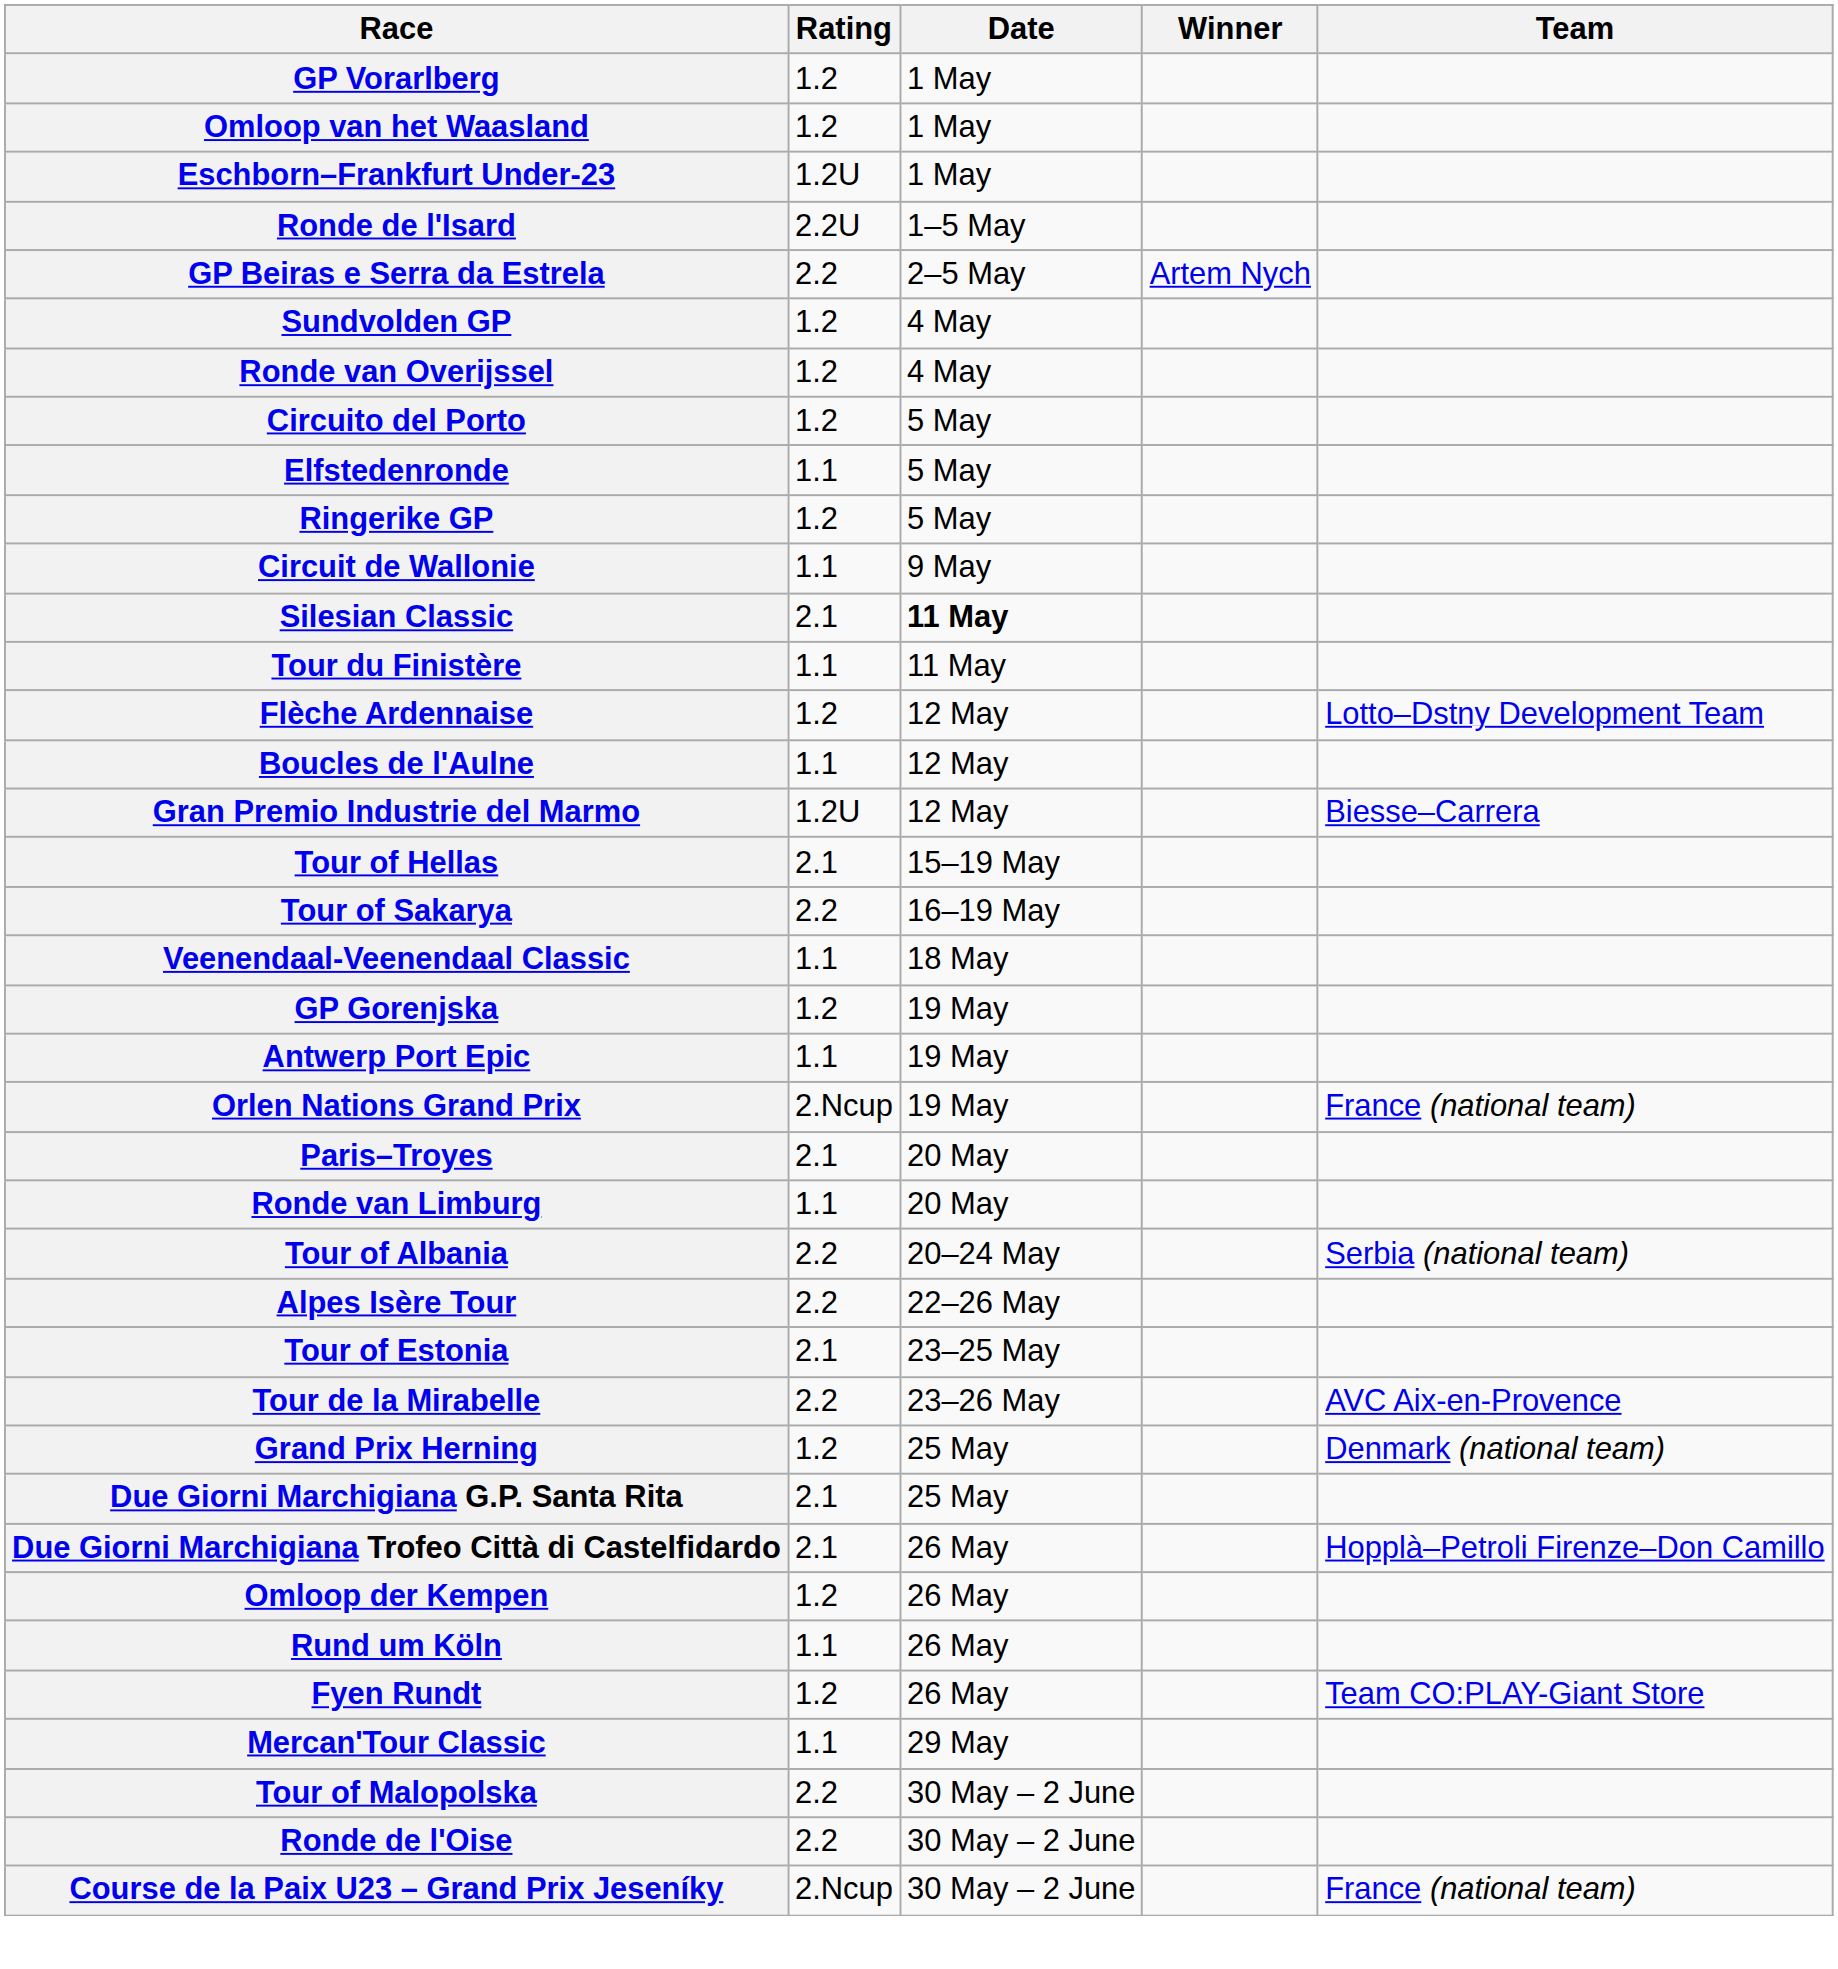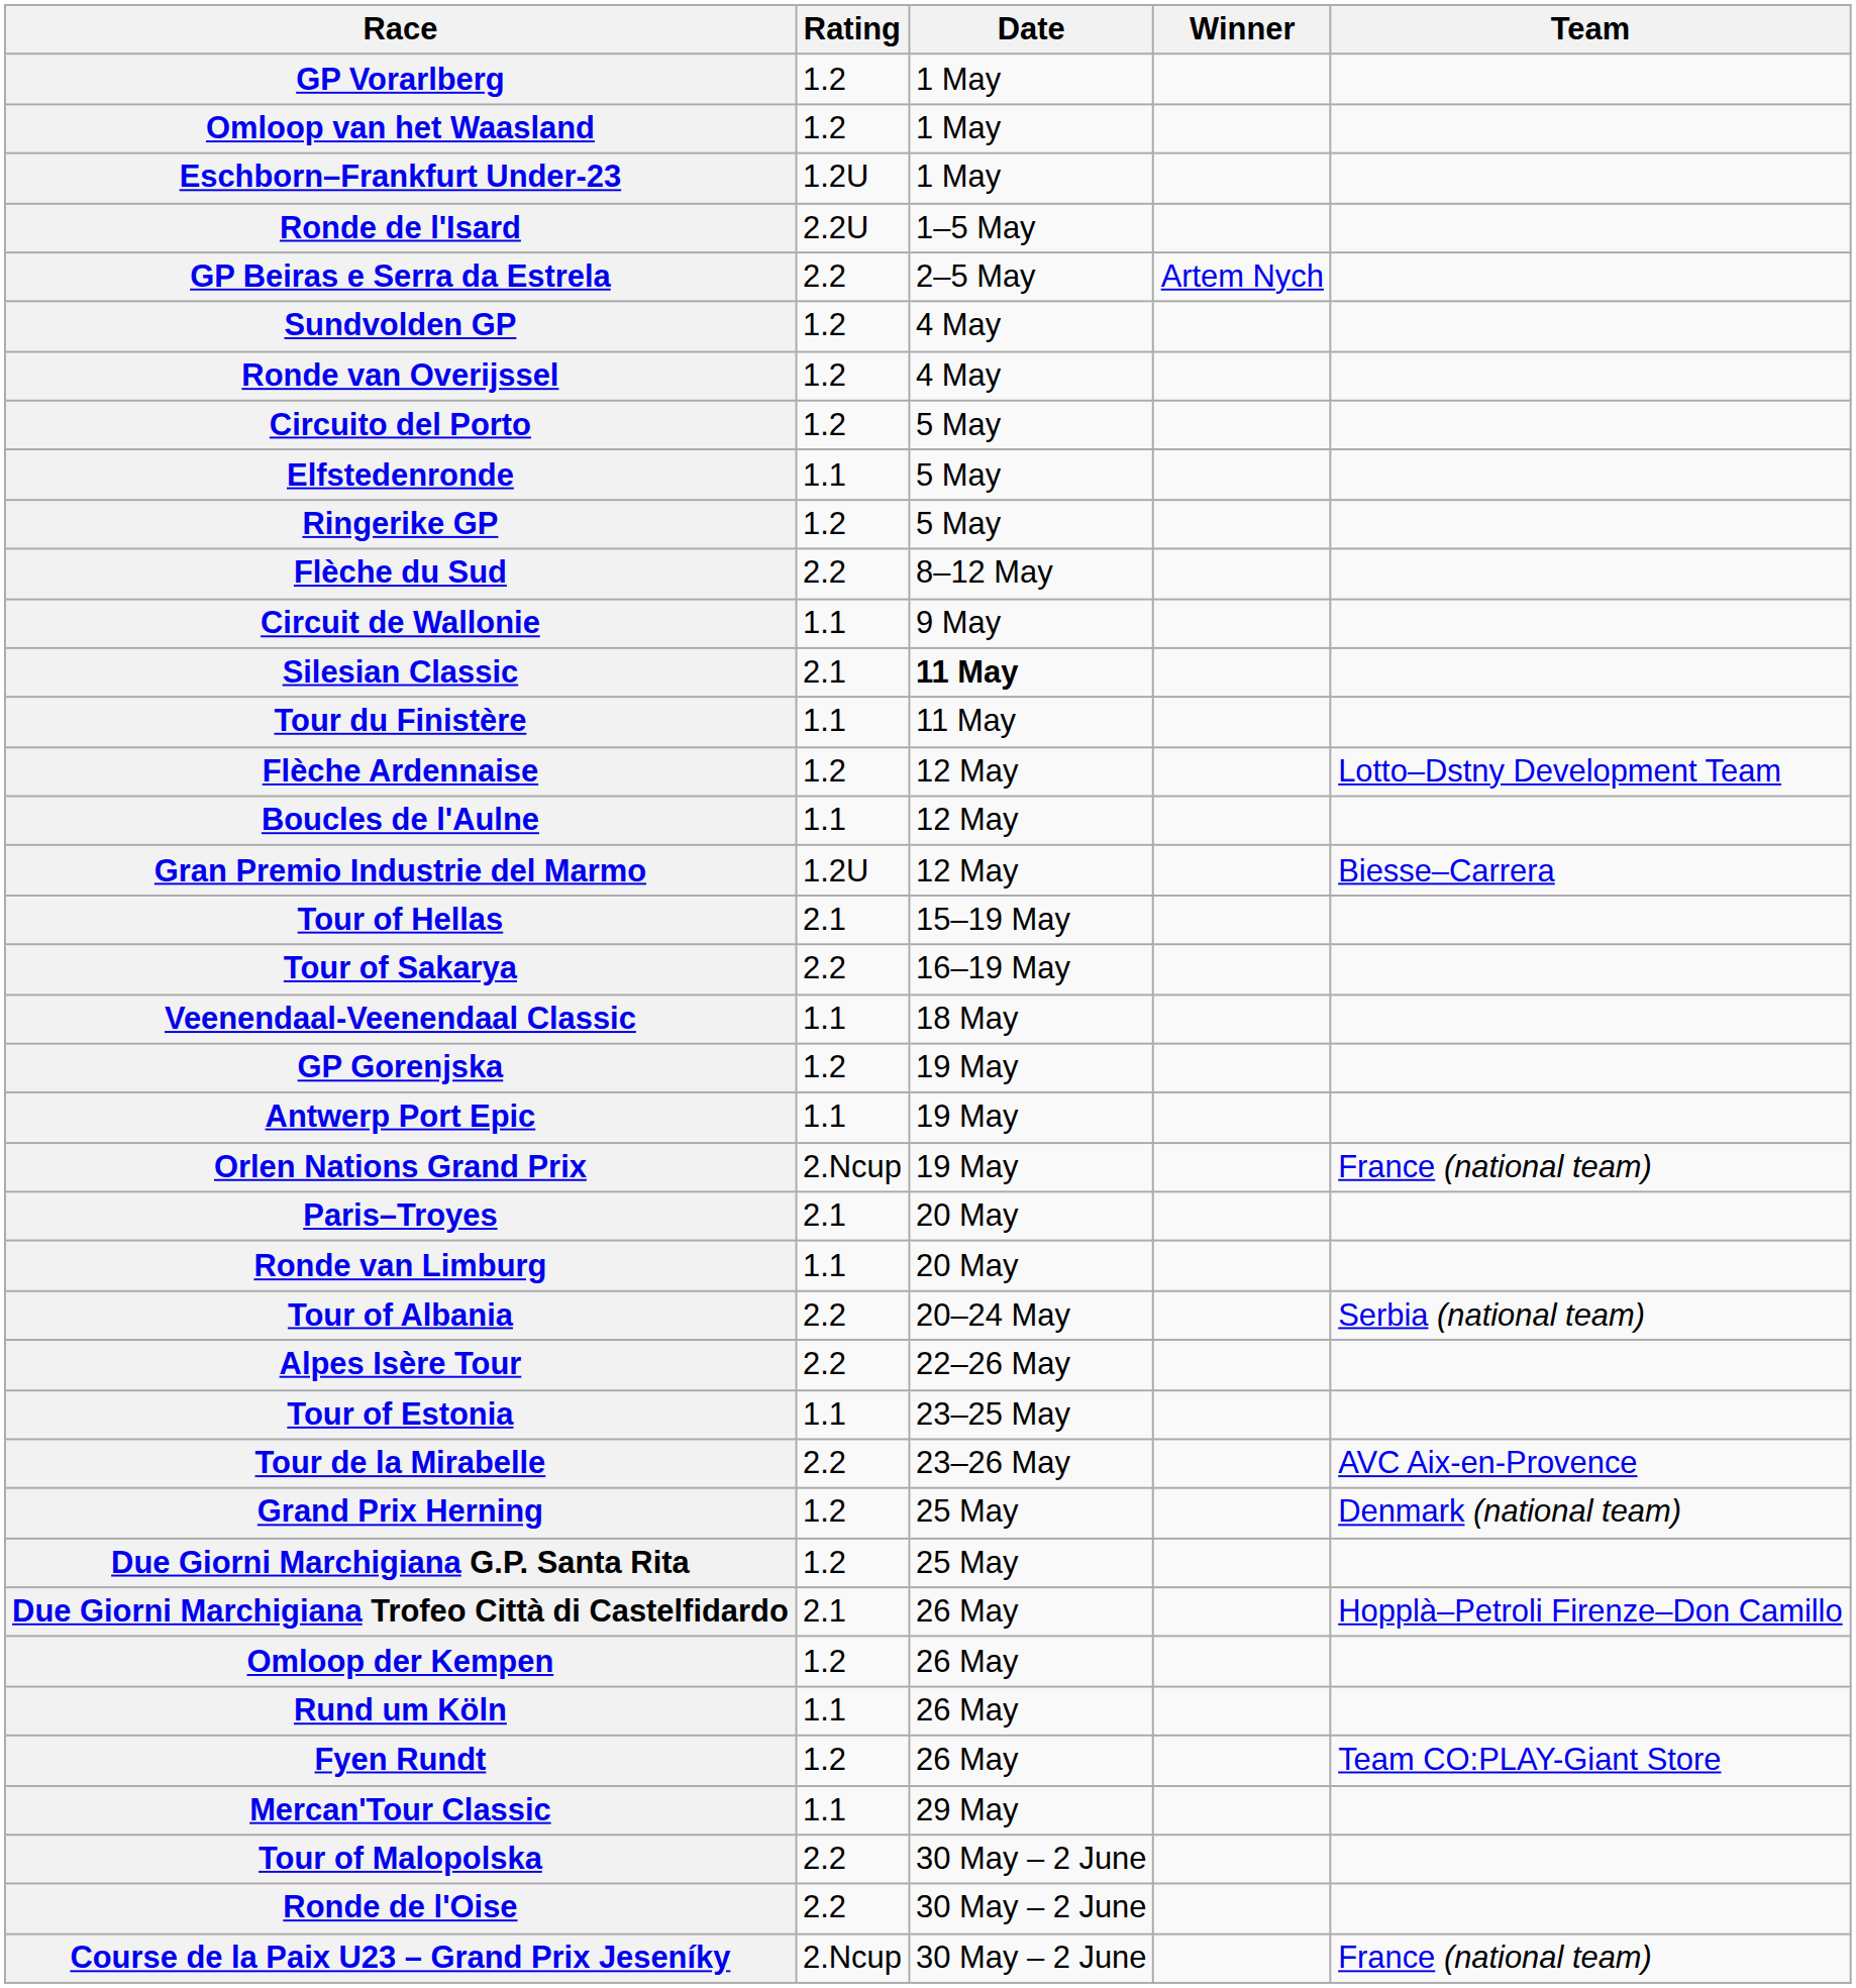 <table class="wikitable plainrowheaders">
 <tr>
 <th scope="col">Race</th>
 <th scope="col">Rating</th>
 <th scope="col">Date</th>
 <th scope="col">Winner</th>
 <th scope="col">Team</th>
 </tr>
 <tr>
 <th scope="row"> <a href='#'>GP Vorarlberg</a></th>
 <td>1.2</td>
 <td>1 May</td>
 <td></td>
 <td></td>
 </tr>
 <tr>
 <th scope="row"> <a href='#'>Omloop van het Waasland</a></th>
 <td>1.2</td>
 <td>1 May</td>
 <td></td>
 <td></td>
 </tr>
 <tr>
 <th scope="row"> <a href='#'>Eschborn–Frankfurt Under-23</a></th>
 <td>1.2U</td>
 <td>1 May</td>
 <td></td>
 <td></td>
 </tr>
 <tr>
 <th scope="row"> <a href='#'>Ronde de l'Isard</a></th>
 <td>2.2U</td>
 <td>1–5 May</td>
 <td></td>
 <td></td>
 </tr>
 <tr>
 <th scope="row"> <a href='#'>GP Beiras e Serra da Estrela</a></th>
 <td>2.2</td>
 <td>2–5 May</td>
 <td> <a href='#'>Artem Nych</a></td>
 <td></td>
 </tr>
 <tr>
 <th scope="row"> <a href='#'>Sundvolden GP</a></th>
 <td>1.2</td>
 <td>4 May</td>
 <td></td>
 <td></td>
 </tr>
 <tr>
 <th scope="row"> <a href='#'>Ronde van Overijssel</a></th>
 <td>1.2</td>
 <td>4 May</td>
 <td></td>
 <td></td>
 </tr>
 <tr>
 <th scope="row"> <a href='#'>Circuito del Porto</a></th>
 <td>1.2</td>
 <td>5 May</td>
 <td></td>
 <td></td>
 </tr>
 <tr>
 <th scope="row"> <a href='#'>Elfstedenronde</a></th>
 <td>1.1</td>
 <td>5 May</td>
 <td></td>
 <td></td>
 </tr>
 <tr>
 <th scope="row"> <a href='#'>Ringerike GP</a></th>
 <td>1.2</td>
 <td>5 May</td>
+<td></td>
+<td></td>
+</tr>
+<tr>
+<th scope="row"> <a href='#'>Flèche du Sud</a></th>
+<td>2.2</td>
+<td>8–12 May</td>
 <td></td>
 <td></td>
 </tr>
 <tr>
 <th scope="row"> <a href='#'>Circuit de Wallonie</a></th>
 <td>1.1</td>
 <td>9 May</td>
 <td></td>
 <td></td>
 </tr>
 <tr>
 <th scope="row"> <a href='#'>Silesian Classic</a></th>
 <td>2.1</td>
 <td><strong>11 May</strong></td>
 <td></td>
 <td></td>
 </tr>
 <tr>
 <th scope="row"> <a href='#'>Tour du Finistère</a></th>
 <td>1.1</td>
 <td>11 May</td>
 <td></td>
 <td></td>
 </tr>
 <tr>
 <th scope="row"> <a href='#'>Flèche Ardennaise</a></th>
 <td>1.2</td>
 <td>12 May</td>
 <td></td>
 <td><a href='#'>Lotto–Dstny Development Team</a></td>
 </tr>
 <tr>
 <th scope="row"> <a href='#'>Boucles de l'Aulne</a></th>
 <td>1.1</td>
 <td>12 May</td>
 <td></td>
 <td></td>
 </tr>
 <tr>
 <th scope="row"> <a href='#'>Gran Premio Industrie del Marmo</a></th>
 <td>1.2U</td>
 <td>12 May</td>
 <td></td>
 <td><a href='#'>Biesse–Carrera</a></td>
 </tr>
 <tr>
 <th scope="row"> <a href='#'>Tour of Hellas</a></th>
 <td>2.1</td>
 <td>15–19 May</td>
 <td></td>
 <td></td>
 </tr>
 <tr>
 <th scope="row"> <a href='#'>Tour of Sakarya</a></th>
 <td>2.2</td>
 <td>16–19 May</td>
 <td></td>
 <td></td>
 </tr>
 <tr>
 <th scope="row"> <a href='#'>Veenendaal-Veenendaal Classic</a></th>
 <td>1.1</td>
 <td>18 May</td>
 <td></td>
 <td></td>
 </tr>
 <tr>
 <th scope="row"> <a href='#'>GP Gorenjska</a></th>
 <td>1.2</td>
 <td>19 May</td>
 <td></td>
 <td></td>
 </tr>
 <tr>
 <th scope="row"> <a href='#'>Antwerp Port Epic</a></th>
 <td>1.1</td>
 <td>19 May</td>
 <td></td>
 <td></td>
 </tr>
 <tr>
 <th scope="row"> <a href='#'>Orlen Nations Grand Prix</a></th>
 <td>2.Ncup</td>
 <td>19 May</td>
 <td></td>
 <td><a href='#'>France</a> <em>(national team)</em></td>
 </tr>
 <tr>
 <th scope="row"> <a href='#'>Paris–Troyes</a></th>
 <td>2.1</td>
 <td>20 May</td>
 <td></td>
 <td></td>
 </tr>
 <tr>
 <th scope="row"> <a href='#'>Ronde van Limburg</a></th>
 <td>1.1</td>
 <td>20 May</td>
 <td></td>
 <td></td>
 </tr>
 <tr>
 <th scope="row"> <a href='#'>Tour of Albania</a></th>
 <td>2.2</td>
 <td>20–24 May</td>
 <td></td>
 <td><a href='#'>Serbia</a> <em>(national team)</em></td>
 </tr>
 <tr>
 <th scope="row"> <a href='#'>Alpes Isère Tour</a></th>
 <td>2.2</td>
 <td>22–26 May</td>
 <td></td>
 <td></td>
 </tr>
 <tr>
 <th scope="row"> <a href='#'>Tour of Estonia</a></th>
-<td>2.1</td>
+<td>1.1</td>
 <td>23–25 May</td>
 <td></td>
 <td></td>
 </tr>
 <tr>
 <th scope="row"> <a href='#'>Tour de la Mirabelle</a></th>
 <td>2.2</td>
 <td>23–26 May</td>
 <td></td>
 <td><a href='#'>AVC Aix-en-Provence</a></td>
 </tr>
 <tr>
 <th scope="row"> <a href='#'>Grand Prix Herning</a></th>
 <td>1.2</td>
 <td>25 May</td>
 <td></td>
 <td><a href='#'>Denmark</a> <em>(national team)</em></td>
 </tr>
 <tr>
 <th scope="row"> <a href='#'>Due Giorni Marchigiana</a> G.P. Santa Rita</th>
-<td>2.1</td>
+<td>1.2</td>
 <td>25 May</td>
 <td></td>
 <td></td>
 </tr>
 <tr>
 <th scope="row"> <a href='#'>Due Giorni Marchigiana</a> Trofeo Città di Castelfidardo</th>
 <td>2.1</td>
 <td>26 May</td>
 <td></td>
 <td><a href='#'>Hopplà–Petroli Firenze–Don Camillo</a></td>
 </tr>
 <tr>
 <th scope="row"> <a href='#'>Omloop der Kempen</a></th>
 <td>1.2</td>
 <td>26 May</td>
 <td></td>
 <td></td>
 </tr>
 <tr>
 <th scope="row"> <a href='#'>Rund um Köln</a></th>
 <td>1.1</td>
 <td>26 May</td>
 <td></td>
 <td></td>
 </tr>
 <tr>
 <th scope="row"> <a href='#'>Fyen Rundt</a></th>
 <td>1.2</td>
 <td>26 May</td>
 <td></td>
 <td><a href='#'>Team CO:PLAY-Giant Store</a></td>
 </tr>
 <tr>
 <th scope="row"> <a href='#'>Mercan'Tour Classic</a></th>
 <td>1.1</td>
 <td>29 May</td>
 <td></td>
 <td></td>
 </tr>
 <tr>
 <th scope="row"> <a href='#'>Tour of Malopolska</a></th>
 <td>2.2</td>
 <td>30 May – 2 June</td>
 <td></td>
 <td></td>
 </tr>
 <tr>
 <th scope="row"> <a href='#'>Ronde de l'Oise</a></th>
 <td>2.2</td>
 <td>30 May – 2 June</td>
 <td></td>
 <td></td>
 </tr>
 <tr>
 <th scope="row"> <a href='#'>Course de la Paix U23 – Grand Prix Jeseníky</a></th>
 <td>2.Ncup</td>
 <td>30 May – 2 June</td>
 <td></td>
 <td><a href='#'>France</a> <em>(national team)</em></td>
 </tr>
 </table>
